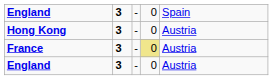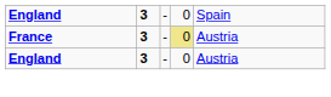 <table class="wikitable">
 <tr>
 <td width=150> <strong><a href='#'>England</a></strong></td>
 <td width=20 align="left"><strong>3</strong></td>
 <td>-</td>
 <td width=20 align="right">0</td>
 <td width=150> <a href='#'>Spain</a></td>
-</tr>
-<tr>
-<td> <strong><a href='#'>Hong Kong</a></strong></td>
-<td align="left"><strong>3</strong></td>
-<td>-</td>
-<td align="right">0</td>
-<td> <a href='#'>Austria</a></td>
 </tr>
 <tr>
 <td> <strong><a href='#'>France</a></strong></td>
 <td align="left"><strong>3</strong></td>
 <td>-</td>
 <td align="right" style="background: khaki;">0</td>
 <td> <a href='#'>Austria</a></td>
 </tr>
 <tr>
 <td> <strong><a href='#'>England</a></strong></td>
 <td align="left"><strong>3</strong></td>
 <td>-</td>
 <td align="right">0</td>
 <td> <a href='#'>Austria</a></td>
 </tr>
 </table>
